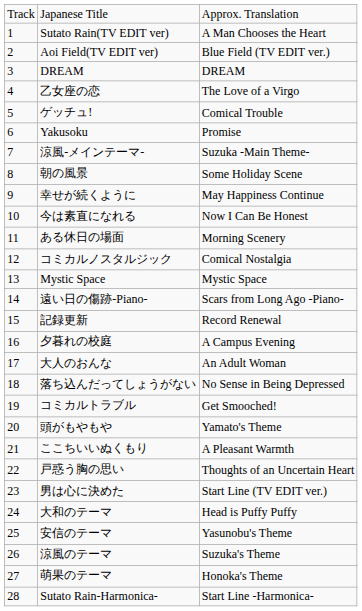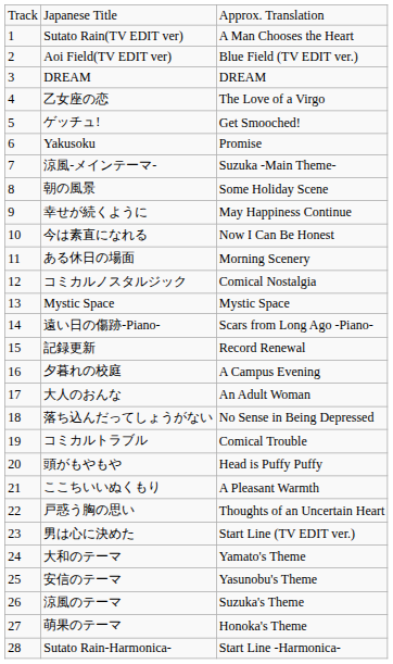 <table class="wikitable">
 <tr>
 <td>Track</td>
 <td>Japanese Title</td>
 <td>Approx. Translation</td>
 </tr>
 <tr>
 <td>1</td>
 <td>Sutato Rain(TV EDIT ver)</td>
 <td>A Man Chooses the Heart</td>
 </tr>
 <tr>
 <td>2</td>
 <td>Aoi Field(TV EDIT ver)</td>
 <td>Blue Field (TV EDIT ver.)</td>
 </tr>
 <tr>
 <td>3</td>
 <td>DREAM</td>
 <td>DREAM</td>
 </tr>
 <tr>
 <td>4</td>
 <td>乙女座の恋</td>
 <td>The Love of a Virgo</td>
 </tr>
 <tr>
 <td>5</td>
 <td>ゲッチュ!</td>
-<td>Comical Trouble</td>
+<td>Get Smooched!</td>
 </tr>
 <tr>
 <td>6</td>
 <td>Yakusoku</td>
 <td>Promise</td>
 </tr>
 <tr>
 <td>7</td>
 <td>涼風-メインテーマ-</td>
 <td>Suzuka -Main Theme-</td>
 </tr>
 <tr>
 <td>8</td>
 <td>朝の風景</td>
 <td>Some Holiday Scene</td>
 </tr>
 <tr>
 <td>9</td>
 <td>幸せが続くように</td>
 <td>May Happiness Continue</td>
 </tr>
 <tr>
 <td>10</td>
 <td>今は素直になれる</td>
 <td>Now I Can Be Honest</td>
 </tr>
 <tr>
 <td>11</td>
 <td>ある休日の場面</td>
 <td>Morning Scenery</td>
 </tr>
 <tr>
 <td>12</td>
 <td>コミカルノスタルジック</td>
 <td>Comical Nostalgia</td>
 </tr>
 <tr>
 <td>13</td>
 <td>Mystic Space</td>
 <td>Mystic Space</td>
 </tr>
 <tr>
 <td>14</td>
 <td>遠い日の傷跡-Piano-</td>
 <td>Scars from Long Ago -Piano-</td>
 </tr>
 <tr>
 <td>15</td>
 <td>記録更新</td>
 <td>Record Renewal</td>
 </tr>
 <tr>
 <td>16</td>
 <td>夕暮れの校庭</td>
 <td>A Campus Evening</td>
 </tr>
 <tr>
 <td>17</td>
 <td>大人のおんな</td>
 <td>An Adult Woman</td>
 </tr>
 <tr>
 <td>18</td>
 <td>落ち込んだってしょうがない</td>
 <td>No Sense in Being Depressed</td>
 </tr>
 <tr>
 <td>19</td>
 <td>コミカルトラブル</td>
-<td>Get Smooched!</td>
+<td>Comical Trouble</td>
 </tr>
 <tr>
 <td>20</td>
 <td>頭がもやもや</td>
-<td>Yamato's Theme</td>
+<td>Head is Puffy Puffy</td>
 </tr>
 <tr>
 <td>21</td>
 <td>ここちいいぬくもり</td>
 <td>A Pleasant Warmth</td>
 </tr>
 <tr>
 <td>22</td>
 <td>戸惑う胸の思い</td>
 <td>Thoughts of an Uncertain Heart</td>
 </tr>
 <tr>
 <td>23</td>
 <td>男は心に決めた</td>
 <td>Start Line (TV EDIT ver.)</td>
 </tr>
 <tr>
 <td>24</td>
 <td>大和のテーマ</td>
-<td>Head is Puffy Puffy</td>
+<td>Yamato's Theme</td>
 </tr>
 <tr>
 <td>25</td>
 <td>安信のテーマ</td>
 <td>Yasunobu's Theme</td>
 </tr>
 <tr>
 <td>26</td>
 <td>涼風のテーマ</td>
 <td>Suzuka's Theme</td>
 </tr>
 <tr>
 <td>27</td>
 <td>萌果のテーマ</td>
 <td>Honoka's Theme</td>
 </tr>
 <tr>
 <td>28</td>
 <td>Sutato Rain-Harmonica-</td>
 <td>Start Line -Harmonica-</td>
 </tr>
 </table>
